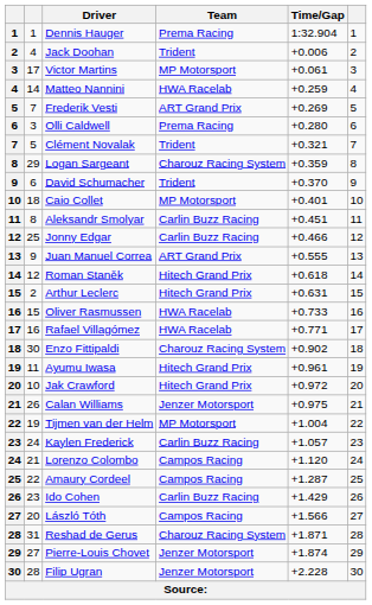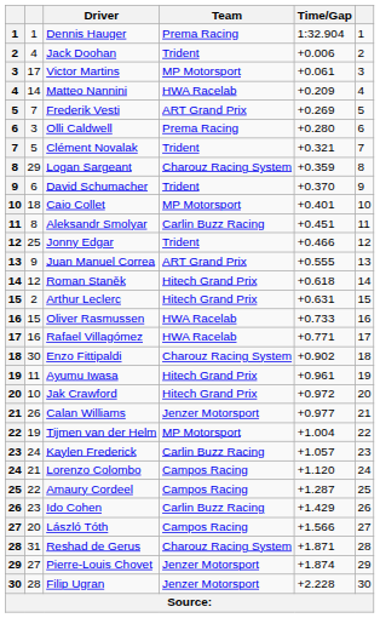 <table class="wikitable" style="font-size:85%">
 <tr>
 <th></th>
 <th></th>
 <th>Driver</th>
 <th>Team</th>
 <th>Time/Gap</th>
 <th></th>
 </tr>
 <tr>
 <th>1</th>
 <td align="center">1</td>
 <td> <a href='#'>Dennis Hauger</a></td>
 <td><a href='#'>Prema Racing</a></td>
 <td>1:32.904</td>
 <td>1</td>
 </tr>
 <tr>
 <th>2</th>
 <td align="center">4</td>
 <td> <a href='#'>Jack Doohan</a></td>
 <td><a href='#'>Trident</a></td>
 <td>+0.006</td>
 <td>2</td>
 </tr>
 <tr>
 <th>3</th>
 <td align="center">17</td>
 <td> <a href='#'>Victor Martins</a></td>
 <td><a href='#'>MP Motorsport</a></td>
 <td>+0.061</td>
 <td>3</td>
 </tr>
 <tr>
 <th>4</th>
 <td align="center">14</td>
 <td> <a href='#'>Matteo Nannini</a></td>
 <td><a href='#'>HWA Racelab</a></td>
-<td>+0.259</td>
+<td>+0.209</td>
 <td>4</td>
 </tr>
 <tr>
 <th>5</th>
 <td align="center">7</td>
 <td> <a href='#'>Frederik Vesti</a></td>
 <td><a href='#'>ART Grand Prix</a></td>
 <td>+0.269</td>
 <td>5</td>
 </tr>
 <tr>
 <th>6</th>
 <td align="center">3</td>
 <td> <a href='#'>Olli Caldwell</a></td>
 <td><a href='#'>Prema Racing</a></td>
 <td>+0.280</td>
 <td>6</td>
 </tr>
 <tr>
 <th>7</th>
 <td align="center">5</td>
 <td> <a href='#'>Clément Novalak</a></td>
 <td><a href='#'>Trident</a></td>
 <td>+0.321</td>
 <td>7</td>
 </tr>
 <tr>
 <th>8</th>
 <td align="center">29</td>
 <td> <a href='#'>Logan Sargeant</a></td>
 <td><a href='#'>Charouz Racing System</a></td>
 <td>+0.359</td>
 <td>8</td>
 </tr>
 <tr>
 <th>9</th>
 <td align="center">6</td>
 <td> <a href='#'>David Schumacher</a></td>
 <td><a href='#'>Trident</a></td>
 <td>+0.370</td>
 <td>9</td>
 </tr>
 <tr>
 <th>10</th>
 <td align="center">18</td>
 <td> <a href='#'>Caio Collet</a></td>
 <td><a href='#'>MP Motorsport</a></td>
 <td>+0.401</td>
 <td>10</td>
 </tr>
 <tr>
 <th>11</th>
 <td align="center">8</td>
 <td> <a href='#'>Aleksandr Smolyar</a></td>
 <td><a href='#'>Carlin Buzz Racing</a></td>
 <td>+0.451</td>
 <td>11</td>
 </tr>
 <tr>
 <th>12</th>
 <td align="center">25</td>
 <td> <a href='#'>Jonny Edgar</a></td>
-<td><a href='#'>Carlin Buzz Racing</a></td>
+<td><a href='#'>Trident</a></td>
 <td>+0.466</td>
 <td>12</td>
 </tr>
 <tr>
 <th>13</th>
 <td align="center">9</td>
 <td> <a href='#'>Juan Manuel Correa</a></td>
 <td><a href='#'>ART Grand Prix</a></td>
 <td>+0.555</td>
 <td>13</td>
 </tr>
 <tr>
 <th>14</th>
 <td align="center">12</td>
 <td> <a href='#'>Roman Staněk</a></td>
 <td><a href='#'>Hitech Grand Prix</a></td>
 <td>+0.618</td>
 <td>14</td>
 </tr>
 <tr>
 <th>15</th>
 <td align="center">2</td>
 <td> <a href='#'>Arthur Leclerc</a></td>
 <td><a href='#'>Hitech Grand Prix</a></td>
 <td>+0.631</td>
 <td>15</td>
 </tr>
 <tr>
 <th>16</th>
 <td align="center">15</td>
 <td> <a href='#'>Oliver Rasmussen</a></td>
 <td><a href='#'>HWA Racelab</a></td>
 <td>+0.733</td>
 <td>16</td>
 </tr>
 <tr>
 <th>17</th>
 <td align="center">16</td>
 <td> <a href='#'>Rafael Villagómez</a></td>
 <td><a href='#'>HWA Racelab</a></td>
 <td>+0.771</td>
 <td>17</td>
 </tr>
 <tr>
 <th>18</th>
 <td align="center">30</td>
 <td> <a href='#'>Enzo Fittipaldi</a></td>
 <td><a href='#'>Charouz Racing System</a></td>
 <td>+0.902</td>
 <td>18</td>
 </tr>
 <tr>
 <th>19</th>
 <td align="center">11</td>
 <td> <a href='#'>Ayumu Iwasa</a></td>
 <td><a href='#'>Hitech Grand Prix</a></td>
 <td>+0.961</td>
 <td>19</td>
 </tr>
 <tr>
 <th>20</th>
 <td align="center">10</td>
 <td> <a href='#'>Jak Crawford</a></td>
 <td><a href='#'>Hitech Grand Prix</a></td>
 <td>+0.972</td>
 <td>20</td>
 </tr>
 <tr>
 <th>21</th>
 <td align="center">26</td>
 <td> <a href='#'>Calan Williams</a></td>
 <td><a href='#'>Jenzer Motorsport</a></td>
-<td>+0.975</td>
+<td>+0.977</td>
 <td>21</td>
 </tr>
 <tr>
 <th>22</th>
 <td align="center">19</td>
 <td> <a href='#'>Tijmen van der Helm</a></td>
 <td><a href='#'>MP Motorsport</a></td>
 <td>+1.004</td>
 <td>22</td>
 </tr>
 <tr>
 <th>23</th>
 <td align="center">24</td>
 <td> <a href='#'>Kaylen Frederick</a></td>
 <td><a href='#'>Carlin Buzz Racing</a></td>
 <td>+1.057</td>
 <td>23</td>
 </tr>
 <tr>
 <th>24</th>
 <td align="center">21</td>
 <td> <a href='#'>Lorenzo Colombo</a></td>
 <td><a href='#'>Campos Racing</a></td>
 <td>+1.120</td>
 <td>24</td>
 </tr>
 <tr>
 <th>25</th>
 <td align="center">22</td>
 <td> <a href='#'>Amaury Cordeel</a></td>
 <td><a href='#'>Campos Racing</a></td>
 <td>+1.287</td>
 <td>25</td>
 </tr>
 <tr>
 <th>26</th>
 <td align="center">23</td>
 <td> <a href='#'>Ido Cohen</a></td>
 <td><a href='#'>Carlin Buzz Racing</a></td>
 <td>+1.429</td>
 <td>26</td>
 </tr>
 <tr>
 <th>27</th>
 <td align="center">20</td>
 <td> <a href='#'>László Tóth</a></td>
 <td><a href='#'>Campos Racing</a></td>
 <td>+1.566</td>
 <td>27</td>
 </tr>
 <tr>
 <th>28</th>
 <td align="center">31</td>
 <td> <a href='#'>Reshad de Gerus</a></td>
 <td><a href='#'>Charouz Racing System</a></td>
 <td>+1.871</td>
 <td>28</td>
 </tr>
 <tr>
 <th>29</th>
 <td align="center">27</td>
 <td> <a href='#'>Pierre-Louis Chovet</a></td>
 <td><a href='#'>Jenzer Motorsport</a></td>
 <td>+1.874</td>
 <td>29</td>
 </tr>
 <tr>
 <th>30</th>
 <td align="center">28</td>
 <td> <a href='#'>Filip Ugran</a></td>
 <td><a href='#'>Jenzer Motorsport</a></td>
 <td>+2.228</td>
 <td>30</td>
 </tr>
 <tr>
 <th colspan="6">Source:</th>
 </tr>
 </table>
